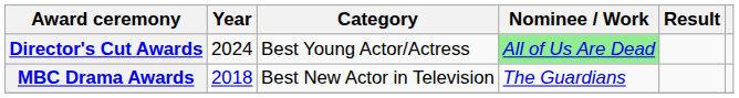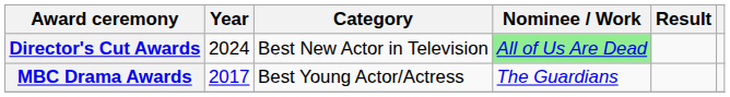 <table class="wikitable plainrowheaders">
 <tr>
 <th scope="col">Award ceremony</th>
 <th scope="col">Year</th>
 <th scope="col">Category</th>
 <th scope="col">Nominee / Work</th>
 <th scope="col">Result</th>
 <th scope="col"></th>
 </tr>
 <tr>
 <th scope="row" rowspan=1><a href='#'>Director's Cut Awards</a></th>
 <td align="center" rowspan= 1>2024</td>
-<td>Best Young Actor/Actress</td>
+<td>Best New Actor in Television</td>
 <td style="background: lightgreen;"><em><a href='#'>All of Us Are Dead</a></em></td>
 <td></td>
 <td rowspan=1 align="center"></td>
 </tr>
 <tr>
 <th scope="row"><a href='#'>MBC Drama Awards</a></th>
-<td style="text-align:center"><a href='#'>2018</a></td>
-<td>Best New Actor in Television</td>
+<td style="text-align:center"><a href='#'>2017</a></td>
+<td>Best Young Actor/Actress</td>
 <td><em><a href='#'>The Guardians</a></em></td>
 <td></td>
 <td style="text-align:center"></td>
 </tr>
 <tr>
 </tr>
 </table>
